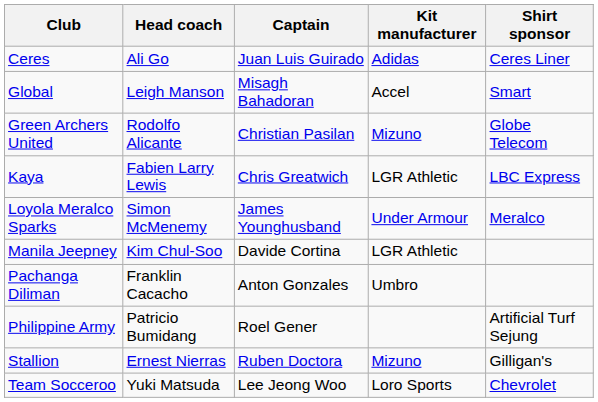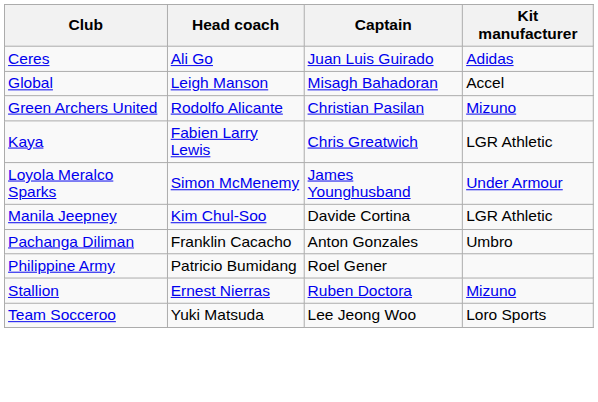 <table class="wikitable sortable">
 <tr>
 <th>Club</th>
 <th>Head coach</th>
 <th>Captain</th>
 <th>Kit manufacturer</th>
-<th>Shirt sponsor</th>
 </tr>
 <tr>
 <td><a href='#'>Ceres</a></td>
 <td> <a href='#'>Ali Go</a></td>
 <td> <a href='#'>Juan Luis Guirado</a></td>
 <td> <a href='#'>Adidas</a></td>
-<td><a href='#'>Ceres Liner</a></td>
 </tr>
 <tr>
 <td><a href='#'>Global</a></td>
 <td> <a href='#'>Leigh Manson</a></td>
 <td> <a href='#'>Misagh Bahadoran</a></td>
 <td> Accel</td>
-<td><a href='#'>Smart</a></td>
 </tr>
 <tr>
 <td><a href='#'>Green Archers United</a></td>
 <td> <a href='#'>Rodolfo Alicante</a></td>
 <td> <a href='#'>Christian Pasilan</a></td>
 <td> <a href='#'>Mizuno</a></td>
-<td><a href='#'>Globe Telecom</a></td>
 </tr>
 <tr>
 <td><a href='#'>Kaya</a></td>
 <td> <a href='#'>Fabien Larry Lewis</a></td>
 <td> <a href='#'>Chris Greatwich</a></td>
 <td> LGR Athletic</td>
-<td><a href='#'>LBC Express</a></td>
 </tr>
 <tr>
 <td><a href='#'>Loyola Meralco Sparks</a></td>
 <td> <a href='#'>Simon McMenemy</a></td>
 <td> <a href='#'>James Younghusband</a></td>
 <td> <a href='#'>Under Armour</a></td>
-<td><a href='#'>Meralco</a></td>
 </tr>
 <tr>
 <td><a href='#'>Manila Jeepney</a></td>
 <td> <a href='#'>Kim Chul-Soo</a></td>
 <td> Davide Cortina</td>
 <td> LGR Athletic</td>
-<td></td>
 </tr>
 <tr>
 <td><a href='#'>Pachanga Diliman</a></td>
 <td> Franklin Cacacho</td>
 <td> Anton Gonzales</td>
 <td> Umbro</td>
-<td></td>
 </tr>
 <tr>
 <td><a href='#'>Philippine Army</a></td>
 <td> Patricio Bumidang</td>
 <td> Roel Gener</td>
 <td></td>
-<td>Artificial Turf Sejung</td>
 </tr>
 <tr>
 <td><a href='#'>Stallion</a></td>
 <td> <a href='#'>Ernest Nierras</a></td>
 <td> <a href='#'>Ruben Doctora</a></td>
 <td> <a href='#'>Mizuno</a></td>
-<td>Gilligan's</td>
 </tr>
 <tr>
 <td><a href='#'>Team Socceroo</a></td>
 <td> Yuki Matsuda</td>
 <td> Lee Jeong Woo</td>
 <td> Loro Sports</td>
-<td><a href='#'>Chevrolet</a></td>
 </tr>
 </table>
